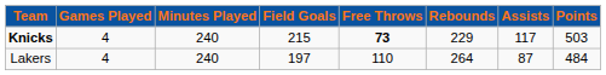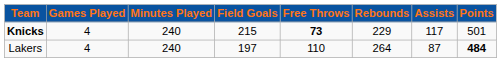 <table class="wikitable">
 <tr>
 <th style="color:#FF7518; background:#0953a0;">Team</th>
 <th style="color:#FF7518; background:#0953a0;">Games Played</th>
 <th style="color:#FF7518; background:#0953a0;">Minutes Played</th>
 <th style="color:#FF7518; background:#0953a0;">Field Goals</th>
 <th style="color:#FF7518; background:#0953a0;">Free Throws</th>
 <th style="color:#FF7518; background:#0953a0;">Rebounds</th>
 <th style="color:#FF7518; background:#0953a0;">Assists</th>
 <th style="color:#FF7518; background:#0953a0;">Points</th>
 </tr>
 <tr align="center">
 <td><strong>Knicks</strong></td>
 <td>4</td>
 <td>240</td>
 <td>215</td>
 <td><strong>73</strong></td>
 <td>229</td>
 <td>117</td>
-<td>503</td>
+<td>501</td>
 </tr>
 <tr align="center">
 <td>Lakers</td>
 <td>4</td>
 <td>240</td>
 <td>197</td>
 <td>110</td>
 <td>264</td>
 <td>87</td>
-<td>484</td>
+<td><strong>484</strong></td>
 </tr>
 </table>
